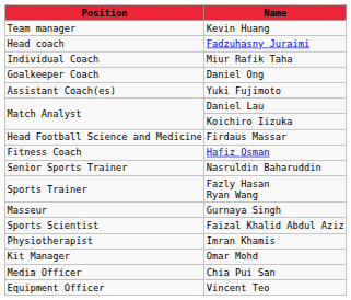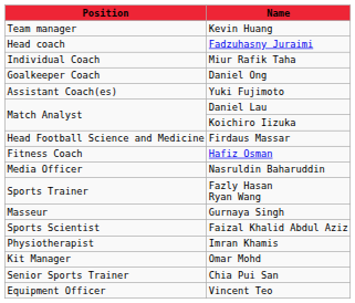 <table class="wikitable">
 <tr>
 <th style="background-color:#EE2536;"><span>Position</span></th>
 <th style="background-color:#EE2536;"><span>Name</span></th>
 </tr>
 <tr>
 <td>Team manager</td>
 <td> Kevin Huang</td>
 </tr>
 <tr>
 <td>Head coach</td>
 <td> <a href='#'>Fadzuhasny Juraimi</a></td>
 </tr>
 <tr>
 <td>Individual Coach</td>
 <td> Miur Rafik Taha</td>
 </tr>
 <tr>
 <td>Goalkeeper Coach</td>
 <td> Daniel Ong</td>
 </tr>
 <tr>
 <td rowspan="1">Assistant Coach(es)</td>
 <td> Yuki Fujimoto</td>
 </tr>
 <tr>
 <td rowspan="2">Match Analyst</td>
 <td> Daniel Lau</td>
 </tr>
 <tr>
 <td> Koichiro Iizuka</td>
 </tr>
 <tr>
 <td>Head Football Science and Medicine</td>
 <td> Firdaus Massar</td>
 </tr>
 <tr>
 <td>Fitness Coach</td>
 <td> <a href='#'>Hafiz Osman</a></td>
 </tr>
 <tr>
-<td>Senior Sports Trainer</td>
+<td>Media Officer</td>
 <td> Nasruldin Baharuddin</td>
 </tr>
 <tr>
 <td>Sports Trainer</td>
 <td> Fazly Hasan <br>  Ryan Wang</td>
 </tr>
 <tr>
 <td>Masseur</td>
 <td> Gurnaya Singh</td>
 </tr>
 <tr>
 <td>Sports Scientist</td>
 <td> Faizal Khalid Abdul Aziz</td>
 </tr>
 <tr>
 <td>Physiotherapist</td>
 <td> Imran Khamis</td>
 </tr>
 <tr>
 <td>Kit Manager</td>
 <td> Omar Mohd</td>
 </tr>
 <tr>
-<td>Media Officer</td>
+<td>Senior Sports Trainer</td>
 <td> Chia Pui San</td>
 </tr>
 <tr>
 <td>Equipment Officer</td>
 <td> Vincent Teo</td>
 </tr>
 </table>
